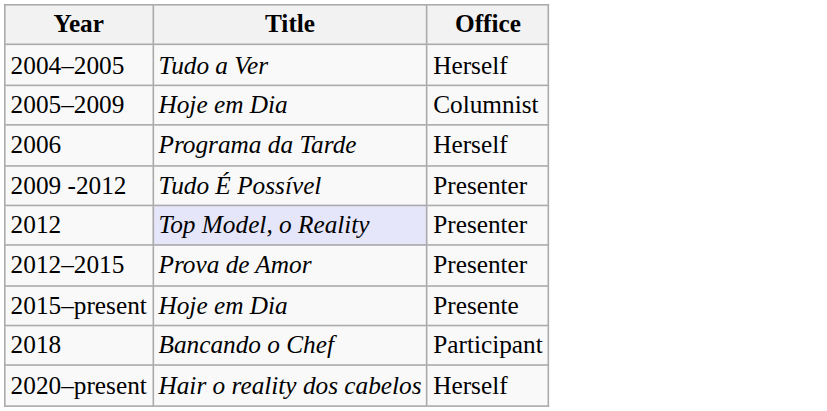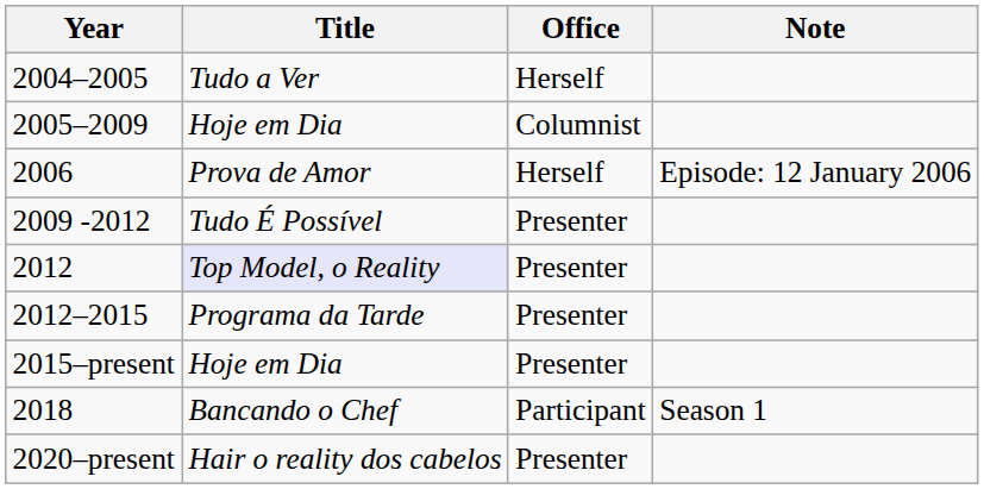 <table class="wikitable">
 <tr>
 <th>Year</th>
 <th>Title</th>
 <th>Office</th>
+<th>Note</th>
 </tr>
 <tr>
 <td>2004–2005</td>
 <td><em>Tudo a Ver</em></td>
 <td>Herself</td>
+<td></td>
 </tr>
 <tr>
 <td>2005–2009</td>
 <td><em>Hoje em Dia</em></td>
 <td>Columnist</td>
+<td></td>
 </tr>
 <tr>
 <td>2006</td>
-<td><em>Programa da Tarde</em></td>
+<td><em>Prova de Amor</em></td>
 <td>Herself</td>
+<td>Episode: 12 January 2006</td>
 </tr>
 <tr>
 <td>2009 -2012</td>
 <td><em>Tudo É Possível</em></td>
 <td>Presenter</td>
+<td></td>
 </tr>
 <tr>
 <td>2012</td>
 <td style="background: lavender;"><em>Top Model, o Reality</em></td>
 <td>Presenter</td>
+<td></td>
 </tr>
 <tr>
 <td>2012–2015</td>
-<td><em>Prova de Amor</em></td>
+<td><em>Programa da Tarde</em></td>
 <td>Presenter</td>
+<td></td>
 </tr>
 <tr>
 <td>2015–present</td>
 <td><em>Hoje em Dia</em></td>
-<td>Presente</td>
+<td>Presenter</td>
+<td></td>
 </tr>
 <tr>
 <td>2018</td>
 <td><em>Bancando o Chef</em></td>
 <td>Participant</td>
+<td>Season 1</td>
 </tr>
 <tr>
 <td>2020–present</td>
 <td><em>Hair o reality dos cabelos</em></td>
-<td>Herself</td>
+<td>Presenter</td>
+<td></td>
 </tr>
 </table>
